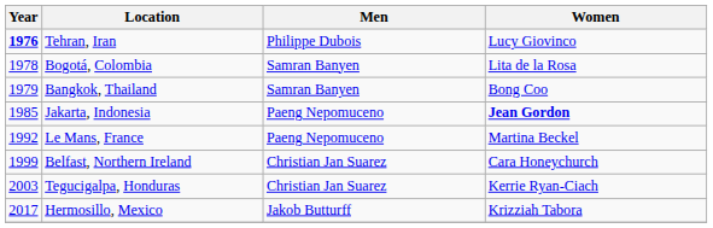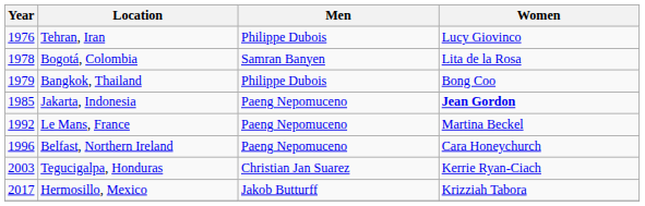 <table class="wikitable sortable" style=font-size:85%>
 <tr>
 <th>Year</th>
 <th width=200, class="unsortable">Location</th>
 <th width=200, class="unsortable">Men</th>
 <th width=200, class="unsortable">Women</th>
 </tr>
 <tr>
-<td><strong><a href='#'>1976</a></strong></td>
+<td><a href='#'>1976</a></td>
 <td> <a href='#'>Tehran</a>, <a href='#'>Iran</a></td>
 <td> <a href='#'>Philippe Dubois</a></td>
 <td> <a href='#'>Lucy Giovinco</a></td>
 </tr>
 <tr>
 <td><a href='#'>1978</a></td>
 <td> <a href='#'>Bogotá</a>, <a href='#'>Colombia</a></td>
 <td> <a href='#'>Samran Banyen</a></td>
 <td> <a href='#'>Lita de la Rosa</a></td>
 </tr>
 <tr>
 <td><a href='#'>1979</a></td>
 <td> <a href='#'>Bangkok</a>, <a href='#'>Thailand</a></td>
-<td> <a href='#'>Samran Banyen</a></td>
+<td> <a href='#'>Philippe Dubois</a></td>
 <td> <a href='#'>Bong Coo</a></td>
 </tr>
 <tr>
 <td><a href='#'>1985</a></td>
 <td> <a href='#'>Jakarta</a>, <a href='#'>Indonesia</a></td>
 <td> <a href='#'>Paeng Nepomuceno</a></td>
 <td><strong> <a href='#'>Jean Gordon</a></strong></td>
 </tr>
 <tr>
 <td><a href='#'>1992</a></td>
 <td> <a href='#'>Le Mans</a>, <a href='#'>France</a></td>
 <td> <a href='#'>Paeng Nepomuceno</a></td>
 <td> <a href='#'>Martina Beckel</a></td>
 </tr>
 <tr>
-<td><a href='#'>1999</a></td>
+<td><a href='#'>1996</a></td>
 <td> <a href='#'>Belfast</a>, <a href='#'>Northern Ireland</a></td>
-<td> <a href='#'>Christian Jan Suarez</a></td>
+<td> <a href='#'>Paeng Nepomuceno</a></td>
 <td> <a href='#'>Cara Honeychurch</a></td>
 </tr>
 <tr>
 <td><a href='#'>2003</a></td>
 <td> <a href='#'>Tegucigalpa</a>, <a href='#'>Honduras</a></td>
 <td> <a href='#'>Christian Jan Suarez</a></td>
 <td> <a href='#'>Kerrie Ryan-Ciach</a></td>
 </tr>
 <tr>
 <td><a href='#'>2017</a></td>
 <td> <a href='#'>Hermosillo</a>, <a href='#'>Mexico</a></td>
 <td> <a href='#'>Jakob Butturff</a></td>
 <td> <a href='#'>Krizziah Tabora</a></td>
 </tr>
 <tr>
 </tr>
 </table>
